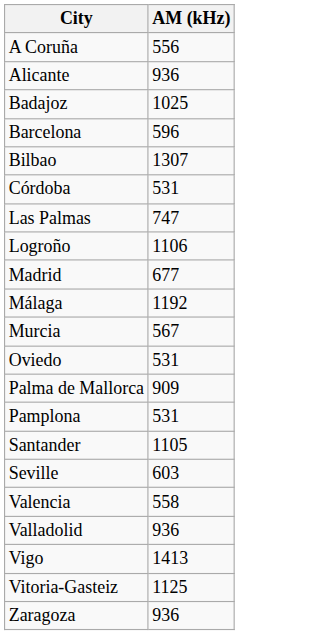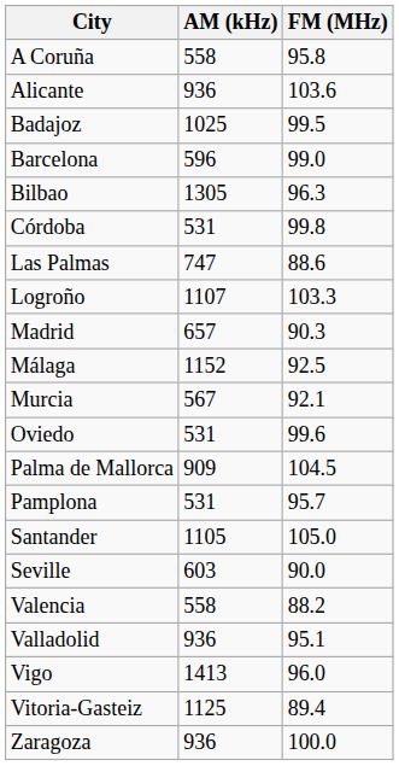 <table class="wikitable sortable collapsible">
 <tr>
 <th scope="col">City</th>
 <th scope="col">AM (kHz)</th>
+<th scope="col">FM (MHz)</th>
 </tr>
 <tr>
 <td>A Coruña</td>
-<td>556</td>
+<td>558</td>
+<td>95.8</td>
 </tr>
 <tr>
 <td>Alicante</td>
 <td>936</td>
+<td>103.6</td>
 </tr>
 <tr>
 <td>Badajoz</td>
 <td>1025</td>
+<td>99.5</td>
 </tr>
 <tr>
 <td>Barcelona</td>
 <td>596</td>
+<td>99.0</td>
 </tr>
 <tr>
 <td>Bilbao</td>
-<td>1307</td>
+<td>1305</td>
+<td>96.3</td>
 </tr>
 <tr>
 <td>Córdoba</td>
 <td>531</td>
+<td>99.8</td>
 </tr>
 <tr>
 <td>Las Palmas</td>
 <td>747</td>
+<td>88.6</td>
 </tr>
 <tr>
 <td>Logroño</td>
-<td>1106</td>
+<td>1107</td>
+<td>103.3</td>
 </tr>
 <tr>
 <td>Madrid</td>
-<td>677</td>
+<td>657</td>
+<td>90.3</td>
 </tr>
 <tr>
 <td>Málaga</td>
-<td>1192</td>
+<td>1152</td>
+<td>92.5</td>
 </tr>
 <tr>
 <td>Murcia</td>
 <td>567</td>
+<td>92.1</td>
 </tr>
 <tr>
 <td>Oviedo</td>
 <td>531</td>
+<td>99.6</td>
 </tr>
 <tr>
 <td>Palma de Mallorca</td>
 <td>909</td>
+<td>104.5</td>
 </tr>
 <tr>
 <td>Pamplona</td>
 <td>531</td>
+<td>95.7</td>
 </tr>
 <tr>
 <td>Santander</td>
 <td>1105</td>
+<td>105.0</td>
 </tr>
 <tr>
 <td>Seville</td>
 <td>603</td>
+<td>90.0</td>
 </tr>
 <tr>
 <td>Valencia</td>
 <td>558</td>
+<td>88.2</td>
 </tr>
 <tr>
 <td>Valladolid</td>
 <td>936</td>
+<td>95.1</td>
 </tr>
 <tr>
 <td>Vigo</td>
 <td>1413</td>
+<td>96.0</td>
 </tr>
 <tr>
 <td>Vitoria-Gasteiz</td>
 <td>1125</td>
+<td>89.4</td>
 </tr>
 <tr>
 <td>Zaragoza</td>
 <td>936</td>
+<td>100.0</td>
 </tr>
 </table>
